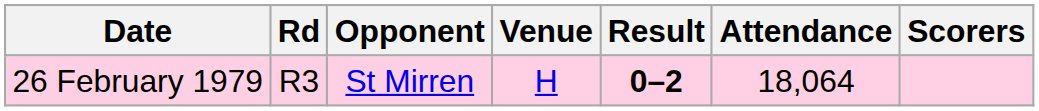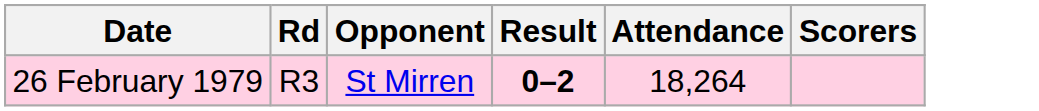 <table class="wikitable sortable" style="font-size:95%; text-align:center">
 <tr>
 <th>Date</th>
 <th>Rd</th>
 <th>Opponent</th>
-<th>Venue</th>
 <th>Result</th>
 <th>Attendance</th>
 <th>Scorers</th>
 </tr>
 <tr bgcolor = "#ffd0e3">
 <td>26 February 1979</td>
 <td>R3</td>
 <td><a href='#'>St Mirren</a></td>
-<td><a href='#'>H</a></td>
 <td><strong>0–2</strong></td>
-<td>18,064</td>
+<td>18,264</td>
 <td></td>
 </tr>
 </table>
